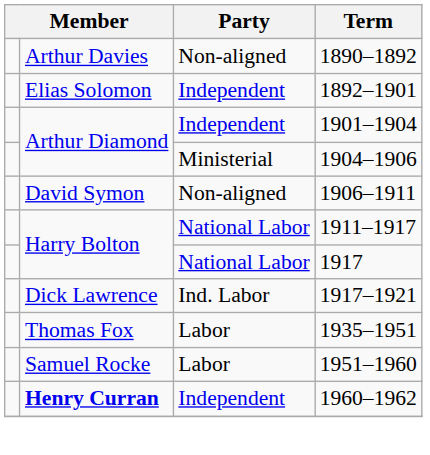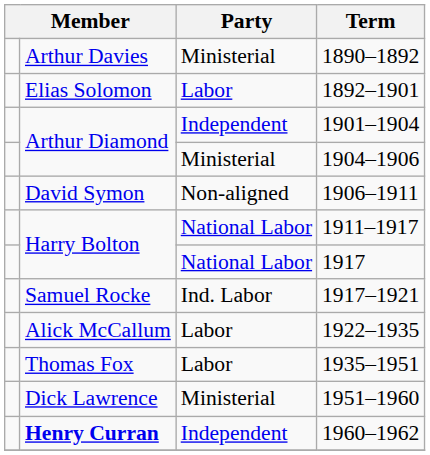 <table class="wikitable">
 <tr>
 <th colspan="2">Member</th>
 <th>Party</th>
 <th>Term</th>
 </tr>
 <tr>
 <td> </td>
 <td><a href='#'>Arthur Davies</a></td>
-<td>Non-aligned</td>
+<td>Ministerial</td>
 <td>1890–1892</td>
 </tr>
 <tr>
 <td> </td>
 <td><a href='#'>Elias Solomon</a></td>
-<td><a href='#'>Independent</a></td>
+<td><a href='#'>Labor</a></td>
 <td>1892–1901</td>
 </tr>
 <tr>
 <td> </td>
 <td rowspan="2"><a href='#'>Arthur Diamond</a></td>
 <td><a href='#'>Independent</a></td>
 <td>1901–1904</td>
 </tr>
 <tr>
 <td> </td>
 <td>Ministerial</td>
 <td>1904–1906</td>
 </tr>
 <tr>
 <td> </td>
 <td><a href='#'>David Symon</a></td>
 <td>Non-aligned</td>
 <td>1906–1911</td>
 </tr>
 <tr>
 <td> </td>
 <td rowspan="2"><a href='#'>Harry Bolton</a></td>
 <td><a href='#'>National Labor</a></td>
 <td>1911–1917</td>
 </tr>
 <tr>
 <td> </td>
 <td><a href='#'>National Labor</a></td>
 <td>1917</td>
 </tr>
 <tr>
 <td> </td>
-<td><a href='#'>Dick Lawrence</a></td>
+<td><a href='#'>Samuel Rocke</a></td>
 <td>Ind. Labor</td>
 <td>1917–1921</td>
+</tr>
+<tr>
+<td> </td>
+<td><a href='#'>Alick McCallum</a></td>
+<td>Labor</td>
+<td>1922–1935</td>
 </tr>
 <tr>
 <td> </td>
 <td><a href='#'>Thomas Fox</a></td>
 <td>Labor</td>
 <td>1935–1951</td>
 </tr>
 <tr>
 <td> </td>
-<td><a href='#'>Samuel Rocke</a></td>
-<td>Labor</td>
+<td><a href='#'>Dick Lawrence</a></td>
+<td>Ministerial</td>
 <td>1951–1960</td>
 </tr>
 <tr>
 <td> </td>
 <td><strong><a href='#'>Henry Curran</a></strong></td>
 <td><a href='#'>Independent</a></td>
 <td>1960–1962</td>
 </tr>
 <tr>
 </tr>
 </table>
